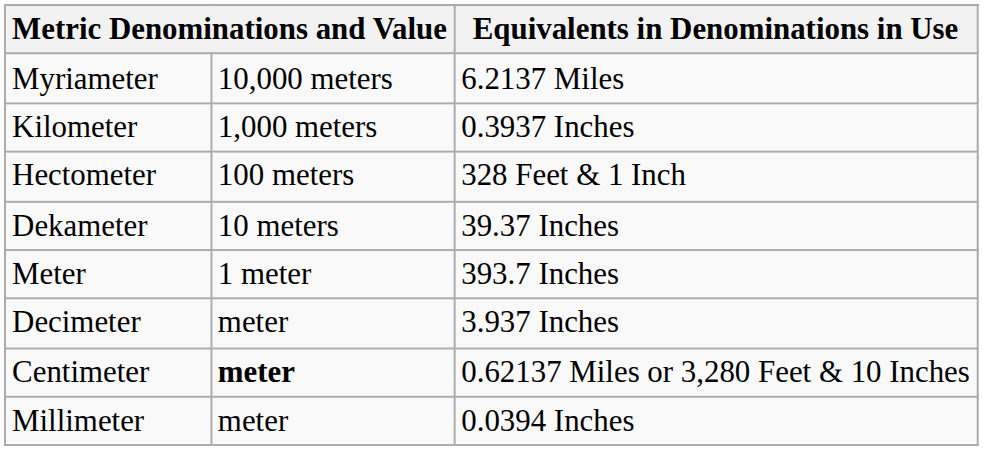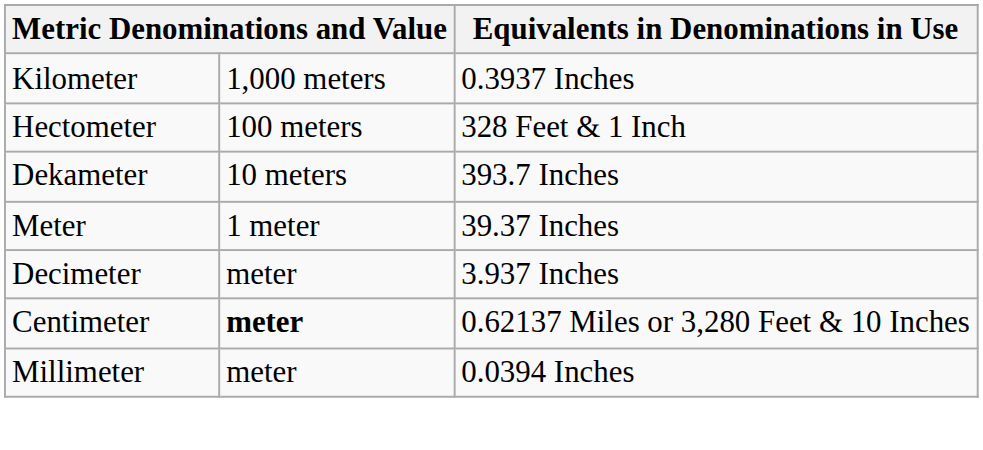 <table class="wikitable">
 <tr>
 </tr>
 <tr>
 <th colspan="2">Metric Denominations and Value</th>
 <th colspan="1">Equivalents in Denominations in Use</th>
-</tr>
-<tr>
-<td>Myriameter</td>
-<td>10,000 meters</td>
-<td>6.2137 Miles</td>
 </tr>
 <tr>
 <td>Kilometer</td>
 <td>1,000 meters</td>
 <td>0.3937 Inches</td>
 </tr>
 <tr>
 <td>Hectometer</td>
 <td>100 meters</td>
 <td>328 Feet & 1 Inch</td>
 </tr>
 <tr>
 <td>Dekameter</td>
 <td>10 meters</td>
-<td>39.37 Inches</td>
+<td>393.7 Inches</td>
 </tr>
 <tr>
 <td>Meter</td>
 <td>1 meter</td>
-<td>393.7 Inches</td>
+<td>39.37 Inches</td>
 </tr>
 <tr>
 <td>Decimeter</td>
 <td> meter</td>
 <td>3.937 Inches</td>
 </tr>
 <tr>
 <td>Centimeter</td>
 <td><strong> meter</strong></td>
 <td>0.62137 Miles or 3,280 Feet & 10 Inches</td>
 </tr>
 <tr>
 <td>Millimeter</td>
 <td> meter</td>
 <td>0.0394 Inches</td>
 </tr>
 </table>
